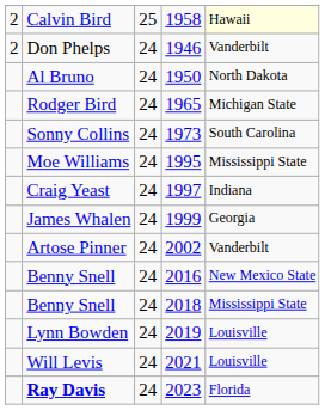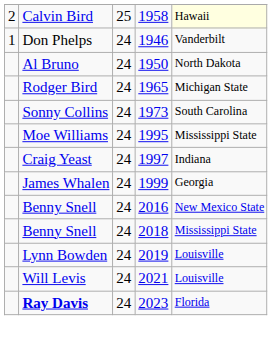 <table class="wikitable">
 <tr>
 </tr>
 <tr>
 <td>2</td>
 <td><a href='#'>Calvin Bird</a></td>
 <td><abbr>25</abbr></td>
 <td><a href='#'>1958</a></td>
 <td style="background: lightyellow; font-size:80%;">Hawaii</td>
 </tr>
 <tr>
-<td>2</td>
+<td>1</td>
 <td>Don Phelps</td>
 <td><abbr>24</abbr></td>
 <td><a href='#'>1946</a></td>
 <td style="font-size:80%;">Vanderbilt</td>
 </tr>
 <tr>
 <td></td>
 <td><a href='#'>Al Bruno</a></td>
 <td><abbr>24</abbr></td>
 <td><a href='#'>1950</a></td>
 <td style="font-size:80%;">North Dakota</td>
 </tr>
 <tr>
 <td></td>
 <td><a href='#'>Rodger Bird</a></td>
 <td><abbr>24</abbr></td>
 <td><a href='#'>1965</a></td>
 <td style="font-size:80%;">Michigan State</td>
 </tr>
 <tr>
 <td></td>
 <td><a href='#'>Sonny Collins</a></td>
 <td><abbr>24</abbr></td>
 <td><a href='#'>1973</a></td>
 <td style="font-size:80%;">South Carolina</td>
 </tr>
 <tr>
 <td></td>
 <td><a href='#'>Moe Williams</a></td>
 <td><abbr>24</abbr></td>
 <td><a href='#'>1995</a></td>
 <td style="font-size:80%;">Mississippi State</td>
 </tr>
 <tr>
 <td></td>
 <td><a href='#'>Craig Yeast</a></td>
 <td><abbr>24</abbr></td>
 <td><a href='#'>1997</a></td>
 <td style="font-size:80%;">Indiana</td>
 </tr>
 <tr>
 <td></td>
 <td><a href='#'>James Whalen</a></td>
 <td><abbr>24</abbr></td>
 <td><a href='#'>1999</a></td>
 <td style="font-size:80%;">Georgia</td>
 </tr>
 <tr>
 <td></td>
-<td><a href='#'>Artose Pinner</a></td>
-<td><abbr>24</abbr></td>
-<td><a href='#'>2002</a></td>
-<td style="font-size:80%;">Vanderbilt</td>
-</tr>
-<tr>
-<td></td>
 <td><a href='#'>Benny Snell</a></td>
 <td><abbr>24</abbr></td>
 <td><a href='#'>2016</a></td>
 <td style="font-size:80%;"><a href='#'>New Mexico State</a></td>
 </tr>
 <tr>
 <td></td>
 <td><a href='#'>Benny Snell</a></td>
 <td><abbr>24</abbr></td>
 <td><a href='#'>2018</a></td>
 <td style="font-size:80%;"><a href='#'>Mississippi State</a></td>
 </tr>
 <tr>
 <td></td>
 <td><a href='#'>Lynn Bowden</a></td>
 <td><abbr>24</abbr></td>
 <td><a href='#'>2019</a></td>
 <td style="font-size:80%;"><a href='#'>Louisville</a></td>
 </tr>
 <tr>
 <td></td>
 <td><a href='#'>Will Levis</a></td>
 <td><abbr>24</abbr></td>
 <td><a href='#'>2021</a></td>
 <td style="font-size:80%;"><a href='#'>Louisville</a></td>
 </tr>
 <tr>
 <td></td>
 <td><strong><a href='#'>Ray Davis</a></strong></td>
 <td><abbr>24</abbr></td>
 <td><a href='#'>2023</a></td>
 <td style="font-size:80%;"><a href='#'>Florida</a></td>
 </tr>
 </table>
